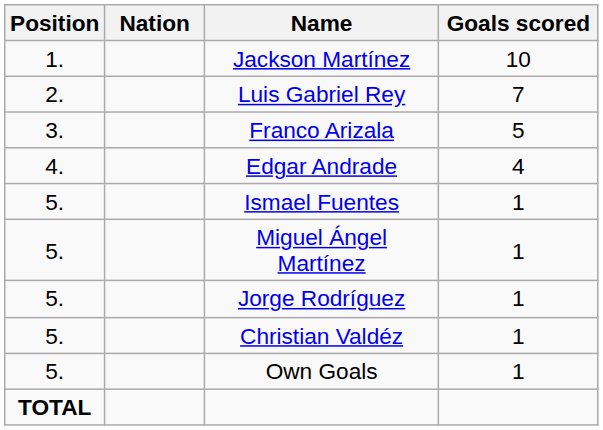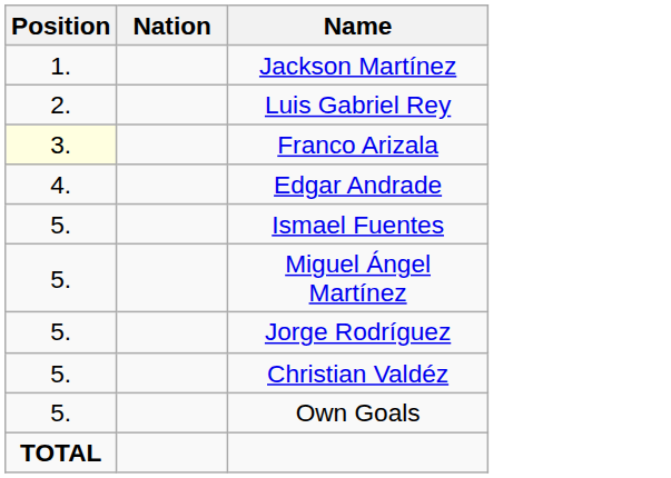 <table class="wikitable" style="font-size: 95%; text-align: center;">
 <tr>
 <th width=60>Position</th>
 <th width=60>Nation</th>
 <th width=150>Name</th>
-<th width=100>Goals scored</th>
 </tr>
 <tr>
 <td>1.</td>
 <td></td>
 <td><a href='#'>Jackson Martínez</a></td>
-<td>10</td>
 </tr>
 <tr>
 <td>2.</td>
 <td></td>
 <td><a href='#'>Luis Gabriel Rey</a></td>
-<td>7</td>
 </tr>
 <tr>
-<td>3.</td>
+<td style="background: lightyellow;">3.</td>
 <td></td>
 <td><a href='#'>Franco Arizala</a></td>
-<td>5</td>
 </tr>
 <tr>
 <td>4.</td>
 <td></td>
 <td><a href='#'>Edgar Andrade</a></td>
-<td>4</td>
 </tr>
 <tr>
 <td>5.</td>
 <td></td>
 <td><a href='#'>Ismael Fuentes</a></td>
-<td>1</td>
 </tr>
 <tr>
 <td>5.</td>
 <td></td>
 <td><a href='#'>Miguel Ángel Martínez</a></td>
-<td>1</td>
 </tr>
 <tr>
 <td>5.</td>
 <td></td>
 <td><a href='#'>Jorge Rodríguez</a></td>
-<td>1</td>
 </tr>
 <tr>
 <td>5.</td>
 <td></td>
 <td><a href='#'>Christian Valdéz</a></td>
-<td>1</td>
 </tr>
 <tr>
 <td>5.</td>
 <td></td>
 <td>Own Goals</td>
-<td>1</td>
 </tr>
 <tr>
 <td><strong>TOTAL</strong></td>
 <td></td>
 <td></td>
-<td></td>
 </tr>
 </table>
